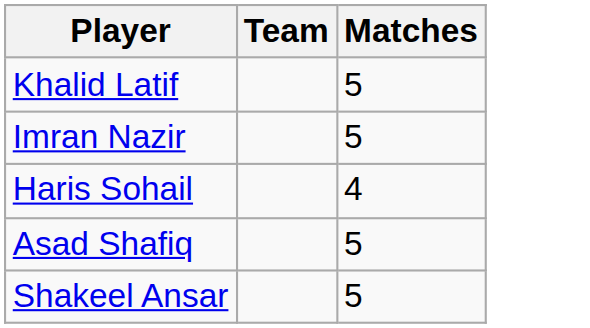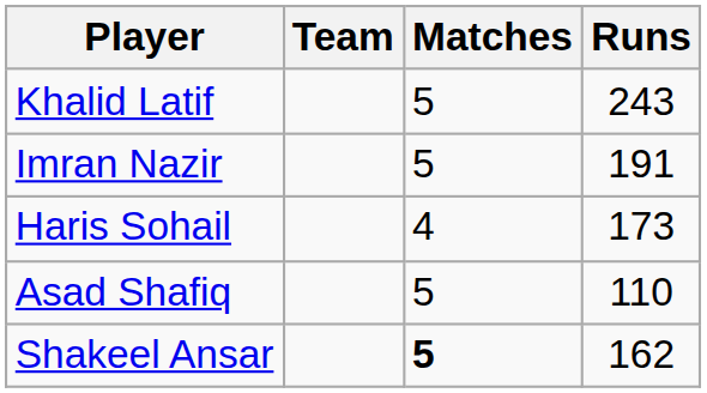 <table class="wikitable sortable">
 <tr>
 <th>Player</th>
 <th>Team</th>
 <th>Matches</th>
+<th>Runs</th>
 </tr>
 <tr>
 <td><a href='#'>Khalid Latif</a></td>
 <td></td>
 <td>5</td>
+<td align="center">243</td>
 </tr>
 <tr>
 <td><a href='#'>Imran Nazir</a></td>
 <td></td>
 <td>5</td>
+<td align="center">191</td>
 </tr>
 <tr>
 <td><a href='#'>Haris Sohail</a></td>
 <td></td>
 <td>4</td>
+<td align="center">173</td>
 </tr>
 <tr>
 <td><a href='#'>Asad Shafiq</a></td>
 <td></td>
 <td>5</td>
+<td align="center">110</td>
 </tr>
 <tr>
 <td><a href='#'>Shakeel Ansar</a></td>
 <td></td>
-<td>5</td>
+<td><strong>5</strong></td>
+<td align="center">162</td>
 </tr>
 </table>
